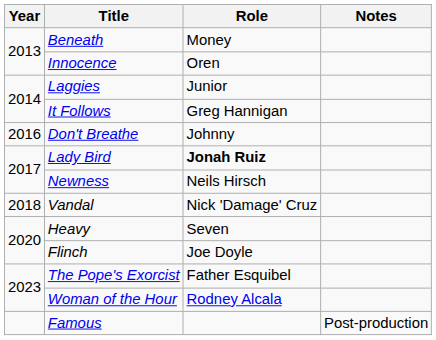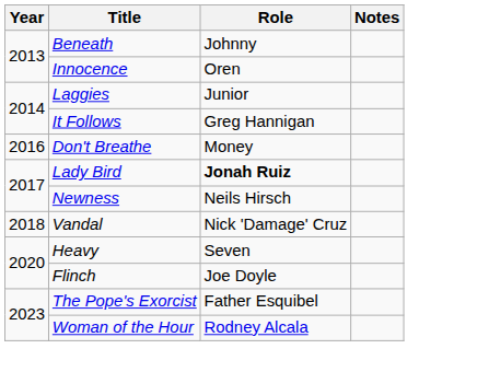 <table class="wikitable sortable">
 <tr>
 <th>Year</th>
 <th>Title</th>
 <th>Role</th>
 <th class="unsortable">Notes</th>
 </tr>
 <tr>
 <td rowspan="2">2013</td>
 <td><em><a href='#'>Beneath</a></em></td>
-<td>Money</td>
+<td>Johnny</td>
 <td></td>
 </tr>
 <tr>
 <td><em><a href='#'>Innocence</a></em></td>
 <td>Oren</td>
 <td></td>
 </tr>
 <tr>
 <td rowspan="2">2014</td>
 <td><em><a href='#'>Laggies</a></em></td>
 <td>Junior</td>
 <td></td>
 </tr>
 <tr>
 <td><em><a href='#'>It Follows</a></em></td>
 <td>Greg Hannigan</td>
 <td></td>
 </tr>
 <tr>
 <td>2016</td>
 <td><em><a href='#'>Don't Breathe</a></em></td>
-<td>Johnny</td>
+<td>Money</td>
 <td></td>
 </tr>
 <tr>
 <td rowspan="2">2017</td>
 <td><em><a href='#'>Lady Bird</a></em></td>
 <td><strong>Jonah Ruiz</strong></td>
 <td></td>
 </tr>
 <tr>
 <td><em><a href='#'>Newness</a></em></td>
 <td>Neils Hirsch</td>
 <td></td>
 </tr>
 <tr>
 <td>2018</td>
 <td><em>Vandal</em></td>
 <td>Nick 'Damage' Cruz</td>
 <td></td>
 </tr>
 <tr>
 <td rowspan="2">2020</td>
 <td><em>Heavy</em></td>
 <td>Seven</td>
 <td></td>
 </tr>
 <tr>
 <td><em>Flinch</em></td>
 <td>Joe Doyle</td>
 <td></td>
 </tr>
 <tr>
 <td rowspan="2">2023</td>
 <td><em><a href='#'>The Pope's Exorcist</a></em></td>
 <td>Father Esquibel</td>
 <td></td>
 </tr>
 <tr>
 <td><em><a href='#'>Woman of the Hour</a></em></td>
 <td><a href='#'>Rodney Alcala</a></td>
 <td></td>
 </tr>
-<tr>
-<td></td>
-<td><em><a href='#'>Famous</a></em></td>
-<td></td>
-<td>Post-production</td>
-</tr>
 </table>
